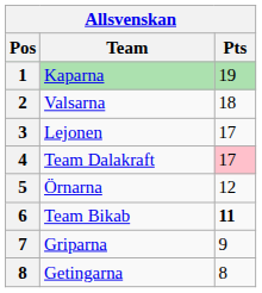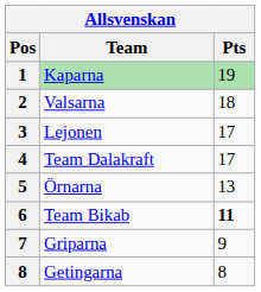 <table class="wikitable">
 <tr>
 <th colspan="3"><a href='#'>Allsvenskan</a></th>
 </tr>
 <tr>
 <th width=20>Pos</th>
 <th width=150>Team</th>
 <th width=30>Pts</th>
 </tr>
 <tr style="background:#ACE1AF;">
 <th>1</th>
 <td><a href='#'>Kaparna</a></td>
 <td>19</td>
 </tr>
 <tr>
 <th>2</th>
 <td><a href='#'>Valsarna</a></td>
 <td>18</td>
 </tr>
 <tr>
 <th>3</th>
 <td><a href='#'>Lejonen</a></td>
 <td>17</td>
 </tr>
 <tr>
 <th>4</th>
 <td><a href='#'>Team Dalakraft</a></td>
-<td style="background: pink;">17</td>
+<td>17</td>
 </tr>
 <tr>
 <th>5</th>
 <td><a href='#'>Örnarna</a></td>
-<td>12</td>
+<td>13</td>
 </tr>
 <tr>
 <th>6</th>
 <td><a href='#'>Team Bikab</a></td>
 <td><strong>11</strong></td>
 </tr>
 <tr>
 <th>7</th>
 <td><a href='#'>Griparna</a></td>
 <td>9</td>
 </tr>
 <tr>
 <th>8</th>
 <td><a href='#'>Getingarna</a></td>
 <td>8</td>
 </tr>
 </table>
